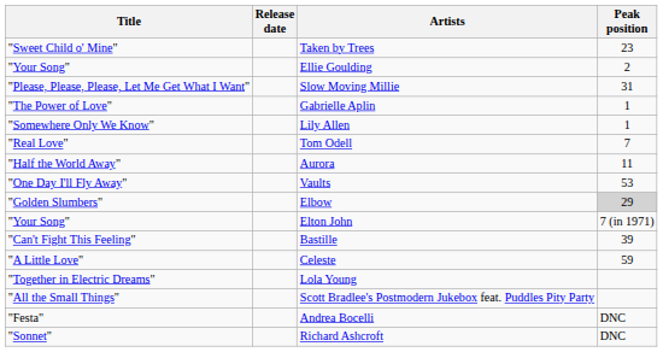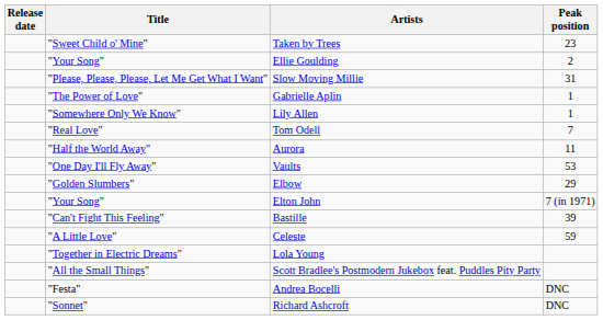 <table class="wikitable sortable">
 <tr>
+<th>Release<br>date</th>
 <th>Title</th>
-<th>Release<br>date</th>
 <th>Artists</th>
 <th>Peak<br>position</th>
 </tr>
 <tr>
+<td></td>
 <td>"<a href='#'>Sweet Child o' Mine</a>"</td>
-<td></td>
 <td><a href='#'>Taken by Trees</a></td>
 <td style="text-align:center;">23</td>
 </tr>
 <tr>
+<td></td>
 <td>"<a href='#'>Your Song</a>"</td>
-<td></td>
 <td><a href='#'>Ellie Goulding</a></td>
 <td style="text-align:center;">2</td>
 </tr>
 <tr>
+<td></td>
 <td>"<a href='#'>Please, Please, Please, Let Me Get What I Want</a>"</td>
-<td></td>
 <td><a href='#'>Slow Moving Millie</a></td>
 <td style="text-align:center;">31</td>
 </tr>
 <tr>
+<td></td>
 <td>"<a href='#'>The Power of Love</a>"</td>
-<td></td>
 <td><a href='#'>Gabrielle Aplin</a></td>
 <td style="text-align:center;">1</td>
 </tr>
 <tr>
+<td></td>
 <td>"<a href='#'>Somewhere Only We Know</a>"</td>
-<td></td>
 <td><a href='#'>Lily Allen</a></td>
 <td style="text-align:center;">1</td>
 </tr>
 <tr>
+<td></td>
 <td>"<a href='#'>Real Love</a>"</td>
-<td></td>
 <td><a href='#'>Tom Odell</a></td>
 <td style="text-align:center;">7</td>
 </tr>
 <tr>
+<td></td>
 <td>"<a href='#'>Half the World Away</a>"</td>
-<td></td>
 <td><a href='#'>Aurora</a></td>
 <td style="text-align:center;">11</td>
 </tr>
 <tr>
+<td></td>
 <td>"<a href='#'>One Day I'll Fly Away</a>"</td>
-<td></td>
 <td><a href='#'>Vaults</a></td>
 <td style="text-align:center;">53</td>
 </tr>
 <tr>
+<td></td>
 <td>"<a href='#'>Golden Slumbers</a>"</td>
-<td></td>
 <td><a href='#'>Elbow</a></td>
-<td style="background: lightgrey; text-align:center;">29</td>
+<td style="text-align:center;">29</td>
 </tr>
 <tr>
+<td></td>
 <td>"<a href='#'>Your Song</a>"</td>
-<td></td>
 <td><a href='#'>Elton John</a></td>
 <td style="text-align:center;">7 (in 1971)</td>
 </tr>
 <tr>
+<td></td>
 <td>"<a href='#'>Can't Fight This Feeling</a>"</td>
-<td></td>
 <td><a href='#'>Bastille</a></td>
 <td style="text-align:center;">39</td>
 </tr>
 <tr>
+<td></td>
 <td>"<a href='#'>A Little Love</a>"</td>
-<td></td>
 <td><a href='#'>Celeste</a></td>
 <td style="text-align:center;">59</td>
 </tr>
 <tr>
+<td></td>
 <td>"<a href='#'>Together in Electric Dreams</a>"</td>
-<td></td>
 <td><a href='#'>Lola Young</a></td>
 <td></td>
 </tr>
 <tr>
+<td></td>
 <td>"<a href='#'>All the Small Things</a>"</td>
-<td></td>
 <td><a href='#'>Scott Bradlee's Postmodern Jukebox</a> feat. <a href='#'>Puddles Pity Party</a></td>
 <td></td>
 </tr>
 <tr>
+<td></td>
 <td>"Festa"</td>
-<td></td>
 <td><a href='#'>Andrea Bocelli</a></td>
 <td>DNC</td>
 </tr>
 <tr>
+<td></td>
 <td>"<a href='#'>Sonnet</a>"</td>
-<td></td>
 <td><a href='#'>Richard Ashcroft</a></td>
 <td>DNC</td>
 </tr>
 </table>
